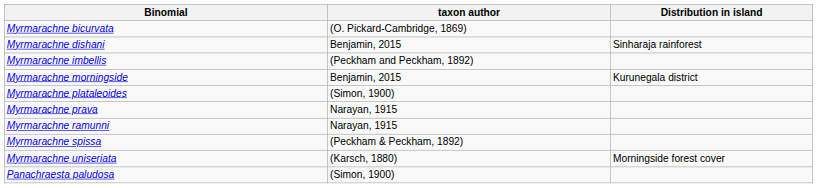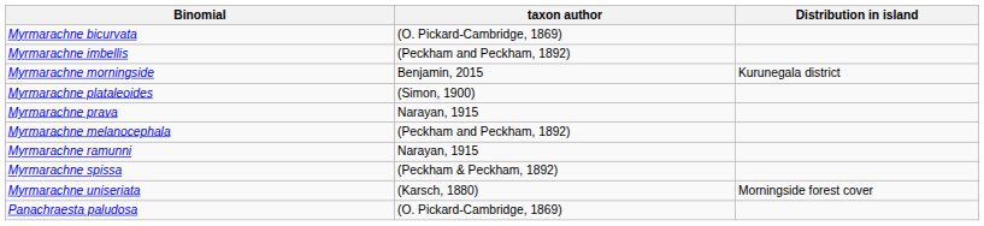 <table width=100% class="wikitable">
 <tr>
 <th width=40%>Binomial</th>
 <th width=35%>taxon author</th>
 <th width=90%>Distribution in island</th>
 </tr>
 <tr>
 <td><em><a href='#'>Myrmarachne bicurvata</a></em></td>
 <td>(O. Pickard-Cambridge, 1869)</td>
 <td></td>
-</tr>
-<tr>
-<td><em><a href='#'>Myrmarachne dishani</a></em></td>
-<td>Benjamin, 2015</td>
-<td>Sinharaja rainforest</td>
 </tr>
 <tr>
 <td><em><a href='#'>Myrmarachne imbellis</a></em></td>
 <td>(Peckham and Peckham, 1892)</td>
 <td></td>
 </tr>
 <tr>
 <td><em><a href='#'>Myrmarachne morningside</a></em></td>
 <td>Benjamin, 2015</td>
 <td>Kurunegala district</td>
 </tr>
 <tr>
 <td><em><a href='#'>Myrmarachne plataleoides</a></em></td>
 <td>(Simon, 1900)</td>
 <td></td>
 </tr>
 <tr>
 <td><em><a href='#'>Myrmarachne prava</a></em></td>
 <td>Narayan, 1915</td>
 <td></td>
 </tr>
 <tr>
+<td><em><a href='#'>Myrmarachne melanocephala</a></em></td>
+<td>(Peckham and Peckham, 1892)</td>
+<td></td>
+</tr>
+<tr>
 <td><em><a href='#'>Myrmarachne ramunni</a></em></td>
 <td>Narayan, 1915</td>
 <td></td>
 </tr>
 <tr>
 <td><em><a href='#'>Myrmarachne spissa</a></em></td>
 <td>(Peckham & Peckham, 1892)</td>
 <td></td>
 </tr>
 <tr>
 <td><em><a href='#'>Myrmarachne uniseriata</a></em></td>
 <td>(Karsch, 1880)</td>
 <td>Morningside forest cover</td>
 </tr>
 <tr>
 <td><em><a href='#'>Panachraesta paludosa</a></em></td>
-<td>(Simon, 1900)</td>
+<td>(O. Pickard-Cambridge, 1869)</td>
 <td></td>
 </tr>
 </table>
